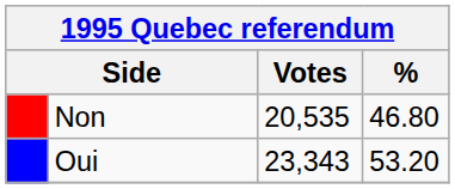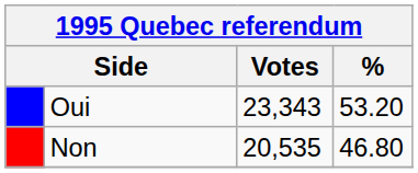 <table class="wikitable" style="font-size: 95%; clear:both">
 <tr style="background-color:#E9E9E9">
 <th colspan=4><a href='#'>1995 Quebec referendum</a></th>
 </tr>
 <tr style="background-color:#E9E9E9">
 <th colspan=2 style="width: 130px">Side</th>
 <th style="width: 50px">Votes</th>
 <th style="width: 40px">%</th>
 </tr>
 <tr>
+<td bgcolor="blue"></td>
+<td>Oui</td>
+<td>23,343</td>
+<td>53.20</td>
+</tr>
+<tr>
 <td bgcolor="red"></td>
 <td>Non</td>
 <td>20,535</td>
 <td>46.80</td>
 </tr>
 <tr>
-<td bgcolor="blue"></td>
-<td>Oui</td>
-<td>23,343</td>
-<td>53.20</td>
-</tr>
-<tr>
 </tr>
 </table>
